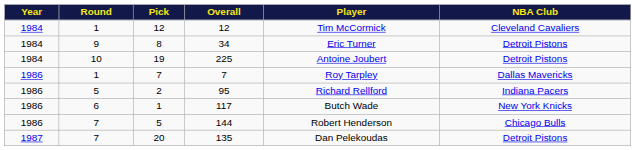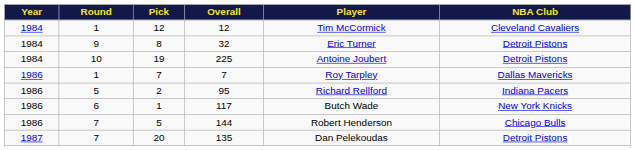 <table class="wikitable" style="width:80%;">
 <tr style="text-align:center; background:#121849; color:#f8e616;">
 <td><strong>Year</strong></td>
 <td><strong>Round</strong></td>
 <td><strong>Pick</strong></td>
 <td><strong>Overall</strong></td>
 <td><strong>Player</strong></td>
 <td><strong>NBA Club</strong></td>
 </tr>
 <tr style="text-align:center;" bgcolor="">
 <td><a href='#'>1984</a></td>
 <td>1</td>
 <td>12</td>
 <td>12</td>
 <td><a href='#'>Tim McCormick</a></td>
 <td><a href='#'>Cleveland Cavaliers</a></td>
 </tr>
 <tr style="text-align:center;" bgcolor="">
 <td>1984</td>
 <td>9</td>
 <td>8</td>
-<td>34</td>
+<td>32</td>
 <td><a href='#'>Eric Turner</a></td>
 <td><a href='#'>Detroit Pistons</a></td>
 </tr>
 <tr style="text-align:center;" bgcolor="">
 <td>1984</td>
 <td>10</td>
 <td>19</td>
 <td>225</td>
 <td><a href='#'>Antoine Joubert</a></td>
 <td><a href='#'>Detroit Pistons</a></td>
 </tr>
 <tr style="text-align:center;" bgcolor="">
 <td><a href='#'>1986</a></td>
 <td>1</td>
 <td>7</td>
 <td>7</td>
 <td><a href='#'>Roy Tarpley</a></td>
 <td><a href='#'>Dallas Mavericks</a></td>
 </tr>
 <tr align="center" bgcolor="">
 <td>1986</td>
 <td>5</td>
 <td>2</td>
 <td>95</td>
 <td><a href='#'>Richard Rellford</a></td>
 <td><a href='#'>Indiana Pacers</a></td>
 </tr>
 <tr align="center" bgcolor="">
 <td>1986</td>
 <td>6</td>
 <td>1</td>
 <td>117</td>
 <td>Butch Wade</td>
 <td><a href='#'>New York Knicks</a></td>
 </tr>
 <tr align="center" bgcolor="">
 <td>1986</td>
 <td>7</td>
 <td>5</td>
 <td>144</td>
 <td>Robert Henderson</td>
 <td><a href='#'>Chicago Bulls</a></td>
 </tr>
 <tr align="center" bgcolor="">
 <td><a href='#'>1987</a></td>
 <td>7</td>
 <td>20</td>
 <td>135</td>
 <td>Dan Pelekoudas</td>
 <td><a href='#'>Detroit Pistons</a></td>
 </tr>
 </table>
